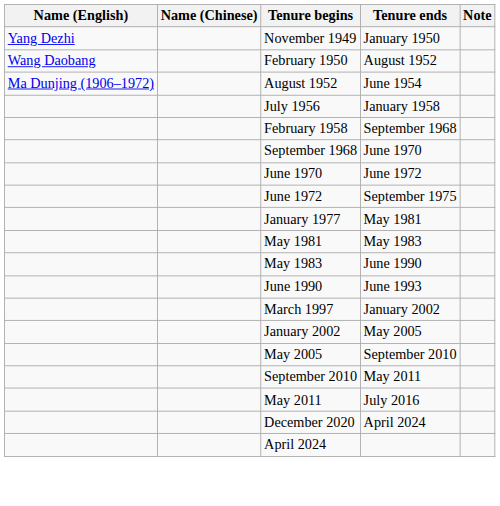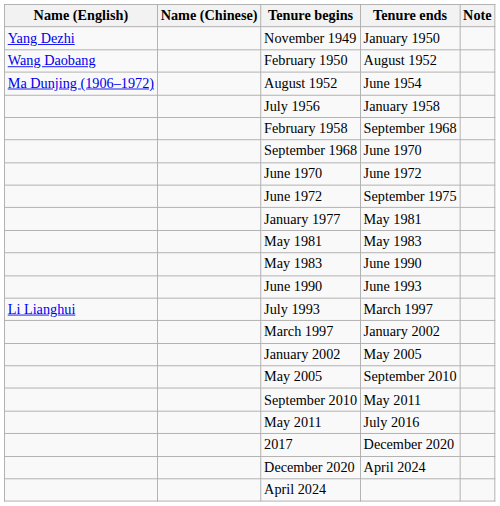 <table class="wikitable">
 <tr>
 <th>Name (English)</th>
 <th>Name (Chinese)</th>
 <th>Tenure begins</th>
 <th>Tenure ends</th>
 <th>Note</th>
 </tr>
 <tr>
 <td><a href='#'>Yang Dezhi</a></td>
 <td></td>
 <td>November 1949</td>
 <td>January 1950</td>
 <td></td>
 </tr>
 <tr>
 <td><a href='#'>Wang Daobang</a></td>
 <td></td>
 <td>February 1950</td>
 <td>August 1952</td>
 <td></td>
 </tr>
 <tr>
 <td><a href='#'>Ma Dunjing (1906–1972)</a></td>
 <td></td>
 <td>August 1952</td>
 <td>June 1954</td>
 <td></td>
 </tr>
 <tr>
 <td></td>
 <td></td>
 <td>July 1956</td>
 <td>January 1958</td>
 <td></td>
 </tr>
 <tr>
 <td></td>
 <td></td>
 <td>February 1958</td>
 <td>September 1968</td>
 <td></td>
 </tr>
 <tr>
 <td></td>
 <td></td>
 <td>September 1968</td>
 <td>June 1970</td>
 <td></td>
 </tr>
 <tr>
 <td></td>
 <td></td>
 <td>June 1970</td>
 <td>June 1972</td>
 <td></td>
 </tr>
 <tr>
 <td></td>
 <td></td>
 <td>June 1972</td>
 <td>September 1975</td>
 <td></td>
 </tr>
 <tr>
 <td></td>
 <td></td>
 <td>January 1977</td>
 <td>May 1981</td>
 <td></td>
 </tr>
 <tr>
 <td></td>
 <td></td>
 <td>May 1981</td>
 <td>May 1983</td>
 <td></td>
 </tr>
 <tr>
 <td></td>
 <td></td>
 <td>May 1983</td>
 <td>June 1990</td>
 <td></td>
 </tr>
 <tr>
 <td></td>
 <td></td>
 <td>June 1990</td>
 <td>June 1993</td>
 <td></td>
 </tr>
 <tr>
+<td><a href='#'>Li Lianghui</a></td>
+<td></td>
+<td>July 1993</td>
+<td>March 1997</td>
+<td></td>
+</tr>
+<tr>
 <td></td>
 <td></td>
 <td>March 1997</td>
 <td>January 2002</td>
 <td></td>
 </tr>
 <tr>
 <td></td>
 <td></td>
 <td>January 2002</td>
 <td>May 2005</td>
 <td></td>
 </tr>
 <tr>
 <td></td>
 <td></td>
 <td>May 2005</td>
 <td>September 2010</td>
 <td></td>
 </tr>
 <tr>
 <td></td>
 <td></td>
 <td>September 2010</td>
 <td>May 2011</td>
 <td></td>
 </tr>
 <tr>
 <td></td>
 <td></td>
 <td>May 2011</td>
 <td>July 2016</td>
 <td></td>
 </tr>
 <tr>
 <td></td>
 <td></td>
+<td>2017</td>
+<td>December 2020</td>
+<td></td>
+</tr>
+<tr>
+<td></td>
+<td></td>
 <td>December 2020</td>
 <td>April 2024</td>
 <td></td>
 </tr>
 <tr>
 <td></td>
 <td></td>
 <td>April 2024</td>
 <td></td>
 <td></td>
 </tr>
 </table>
